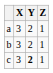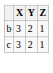 <table class="wikitable" style="float:right; margin-left: 10px;">
 <tr>
 <th></th>
 <th>X</th>
 <th>Y</th>
 <th>Z</th>
-</tr>
-<tr>
-<td>a</td>
-<td>3</td>
-<td>2</td>
-<td>1</td>
 </tr>
 <tr>
 <td>b</td>
 <td>3</td>
 <td>2</td>
 <td>1</td>
 </tr>
 <tr>
 <td>c</td>
 <td>3</td>
-<td><strong>2</strong></td>
+<td>2</td>
 <td>1</td>
 </tr>
 </table>
